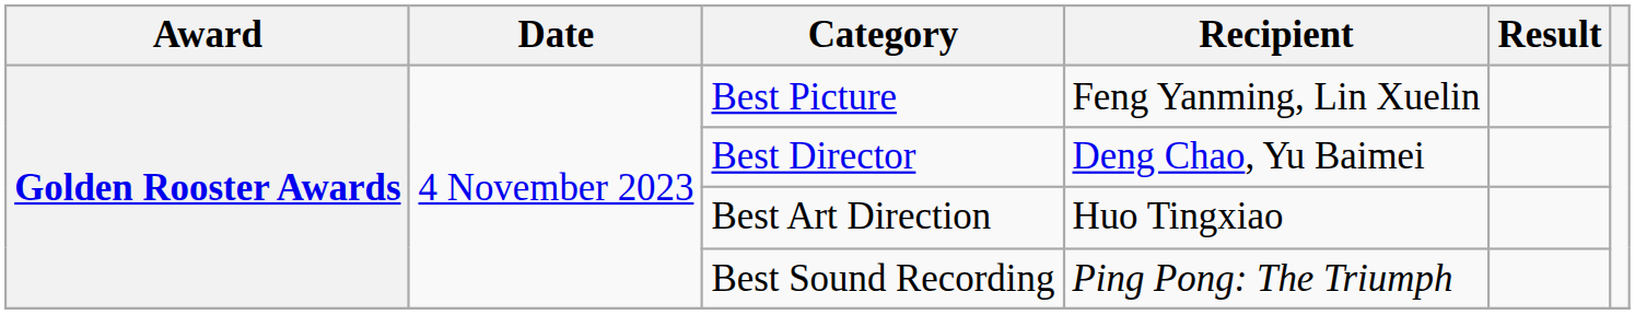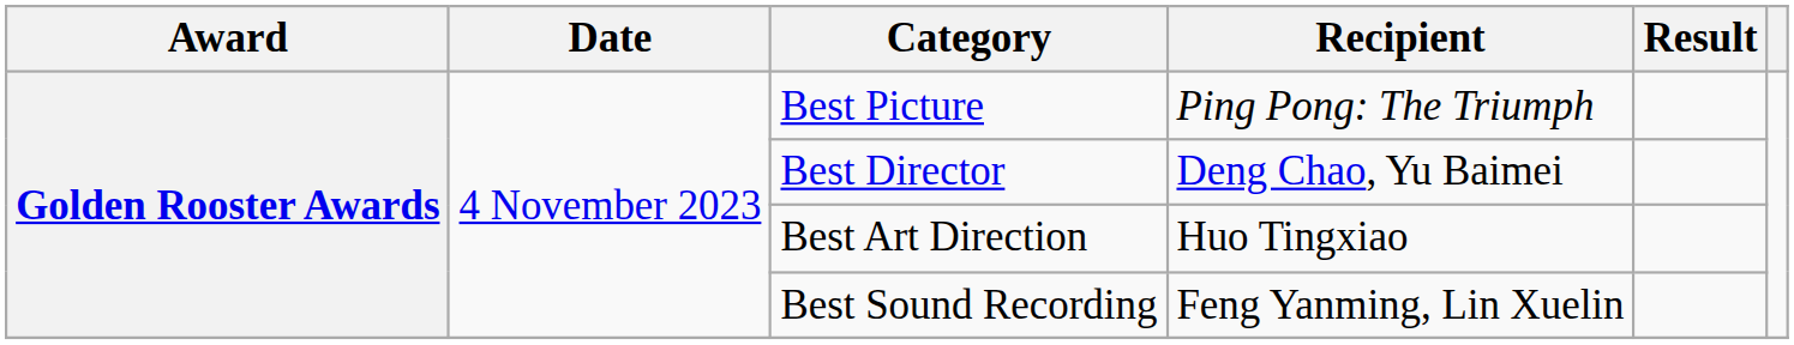 <table class="wikitable sortable plainrowheaders">
 <tr>
 <th>Award</th>
 <th>Date</th>
 <th>Category</th>
 <th>Recipient</th>
 <th>Result</th>
 <th></th>
 </tr>
 <tr>
 <th scope="row" rowspan=4><a href='#'>Golden Rooster Awards</a></th>
 <td rowspan=4><a href='#'>4 November 2023</a></td>
 <td><a href='#'>Best Picture</a></td>
-<td>Feng Yanming, Lin Xuelin</td>
+<td><em>Ping Pong: The Triumph</em></td>
 <td></td>
 <td align="center" rowspan="4"></td>
 </tr>
 <tr>
 <td><a href='#'>Best Director</a></td>
 <td><a href='#'>Deng Chao</a>, Yu Baimei</td>
 <td></td>
 </tr>
 <tr>
 <td>Best  Art Direction</td>
 <td>Huo Tingxiao</td>
 <td></td>
 </tr>
 <tr>
 <td>Best Sound Recording</td>
-<td><em>Ping Pong: The Triumph</em></td>
+<td>Feng Yanming, Lin Xuelin</td>
 <td></td>
 </tr>
 <tr>
 </tr>
 </table>
